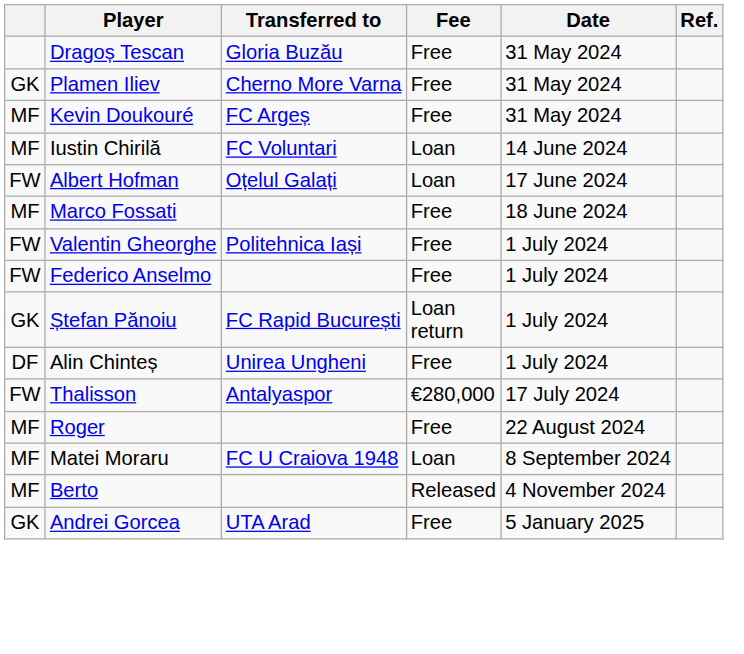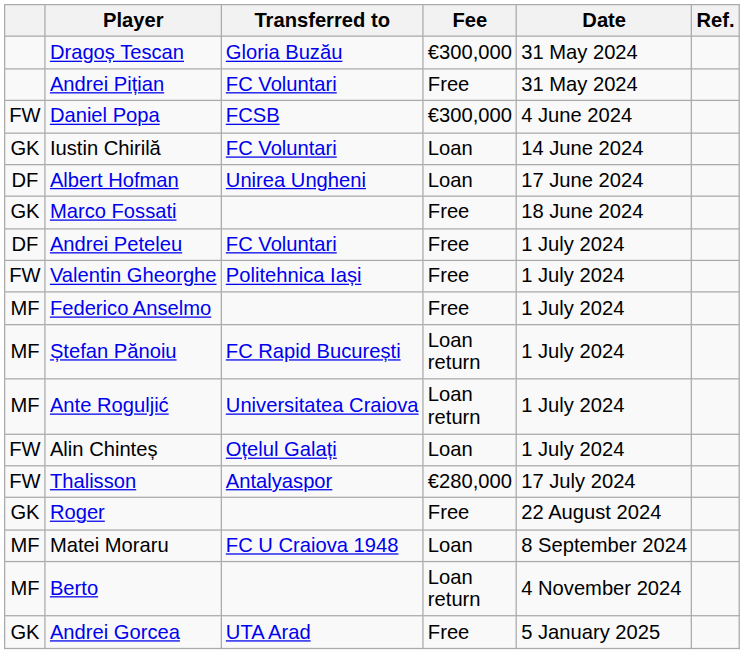 <table class="wikitable plainrowheaders sortable">
 <tr>
 <th></th>
 <th scope="col">Player</th>
 <th>Transferred to</th>
 <th style="width: 65px;">Fee</th>
 <th scope="col">Date</th>
 <th scope="col">Ref.</th>
 </tr>
 <tr>
 <td align="center"></td>
 <td> <a href='#'>Dragoș Tescan</a></td>
 <td> <a href='#'>Gloria Buzău</a></td>
+<td>€300,000</td>
+<td>31 May 2024</td>
+<td></td>
+</tr>
+<tr>
+<td align="center"></td>
+<td> <a href='#'>Andrei Pițian</a></td>
+<td> <a href='#'>FC Voluntari</a></td>
 <td>Free</td>
 <td>31 May 2024</td>
 <td></td>
 </tr>
 <tr>
-<td align="center">GK</td>
-<td> <a href='#'>Plamen Iliev</a></td>
-<td> <a href='#'>Cherno More Varna</a></td>
-<td>Free</td>
-<td>31 May 2024</td>
+<td align="center">FW</td>
+<td> <a href='#'>Daniel Popa</a></td>
+<td> <a href='#'>FCSB</a></td>
+<td>€300,000</td>
+<td>4 June 2024</td>
 <td></td>
 </tr>
 <tr>
-<td align="center">MF</td>
-<td> <a href='#'>Kevin Doukouré</a></td>
-<td> <a href='#'>FC Argeș</a></td>
-<td>Free</td>
-<td>31 May 2024</td>
-<td></td>
-</tr>
-<tr>
-<td align="center">MF</td>
+<td align="center">GK</td>
 <td> Iustin Chirilă</td>
 <td> <a href='#'>FC Voluntari</a></td>
 <td>Loan</td>
 <td>14 June 2024</td>
 <td></td>
 </tr>
 <tr>
-<td align="center">FW</td>
+<td align="center">DF</td>
 <td> <a href='#'>Albert Hofman</a></td>
-<td> <a href='#'>Oțelul Galați</a></td>
+<td> <a href='#'>Unirea Ungheni</a></td>
 <td>Loan</td>
 <td>17 June 2024</td>
 <td></td>
 </tr>
 <tr>
-<td align="center">MF</td>
+<td align="center">GK</td>
 <td> <a href='#'>Marco Fossati</a></td>
 <td></td>
 <td>Free</td>
 <td>18 June 2024</td>
+<td></td>
+</tr>
+<tr>
+<td align="center">DF</td>
+<td> <a href='#'>Andrei Peteleu</a></td>
+<td> <a href='#'>FC Voluntari</a></td>
+<td>Free</td>
+<td>1 July 2024</td>
 <td></td>
 </tr>
 <tr>
 <td align="center">FW</td>
 <td> <a href='#'>Valentin Gheorghe</a></td>
 <td> <a href='#'>Politehnica Iași</a></td>
 <td>Free</td>
 <td>1 July 2024</td>
 <td></td>
 </tr>
 <tr>
-<td align="center">FW</td>
+<td align="center">MF</td>
 <td> <a href='#'>Federico Anselmo</a></td>
 <td></td>
 <td>Free</td>
 <td>1 July 2024</td>
 <td></td>
 </tr>
 <tr>
-<td align="center">GK</td>
+<td align="center">MF</td>
 <td> <a href='#'>Ștefan Pănoiu</a></td>
 <td> <a href='#'>FC Rapid București</a></td>
 <td>Loan return</td>
 <td>1 July 2024</td>
 <td></td>
 </tr>
 <tr>
-<td align="center">DF</td>
+<td align="center">MF</td>
+<td> <a href='#'>Ante Roguljić</a></td>
+<td> <a href='#'>Universitatea Craiova</a></td>
+<td>Loan return</td>
+<td>1 July 2024</td>
+<td></td>
+</tr>
+<tr>
+<td align="center">FW</td>
 <td> Alin Chinteș</td>
-<td> <a href='#'>Unirea Ungheni</a></td>
-<td>Free</td>
+<td> <a href='#'>Oțelul Galați</a></td>
+<td>Loan</td>
 <td>1 July 2024</td>
 <td></td>
 </tr>
 <tr>
 <td align="center">FW</td>
 <td> <a href='#'>Thalisson</a></td>
 <td> <a href='#'>Antalyaspor</a></td>
 <td>€280,000</td>
 <td>17 July 2024</td>
 <td></td>
 </tr>
 <tr>
-<td align="center">MF</td>
+<td align="center">GK</td>
 <td> <a href='#'>Roger</a></td>
 <td></td>
 <td>Free</td>
 <td>22 August 2024</td>
 <td></td>
 </tr>
 <tr>
 <td align="center">MF</td>
 <td> Matei Moraru</td>
 <td> <a href='#'>FC U Craiova 1948</a></td>
 <td>Loan</td>
 <td>8 September 2024</td>
 <td></td>
 </tr>
 <tr>
 <td align="center">MF</td>
 <td> <a href='#'>Berto</a></td>
 <td></td>
-<td>Released</td>
+<td>Loan return</td>
 <td>4 November 2024</td>
 <td></td>
 </tr>
 <tr>
 <td align="center">GK</td>
 <td> <a href='#'>Andrei Gorcea</a></td>
 <td> <a href='#'>UTA Arad</a></td>
 <td>Free</td>
 <td>5 January 2025</td>
 <td></td>
 </tr>
 </table>
